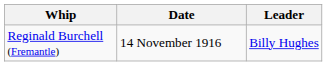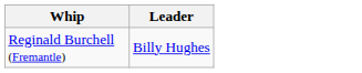 <table class=wikitable>
 <tr>
 <th width=130px>Whip</th>
-<th width=150px>Date</th>
 <th>Leader</th>
 </tr>
 <tr>
 <td><a href='#'>Reginald Burchell</a><br><small>(<a href='#'>Fremantle</a>)</small></td>
-<td>14 November 1916</td>
 <td><a href='#'>Billy Hughes</a></td>
 </tr>
 </table>
